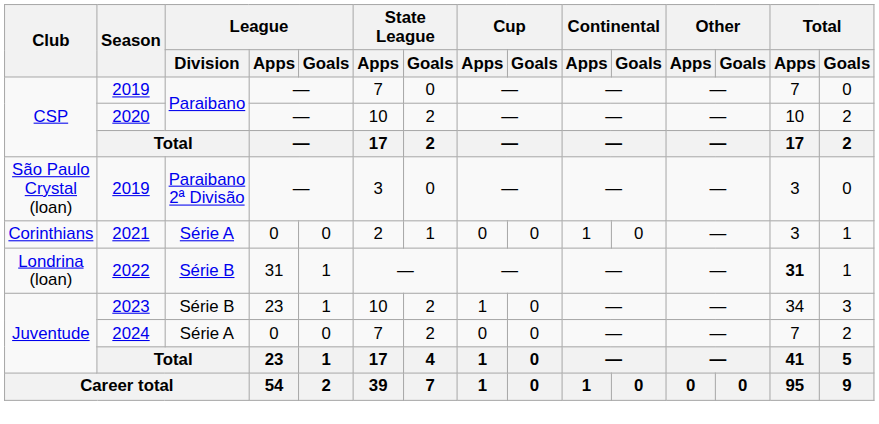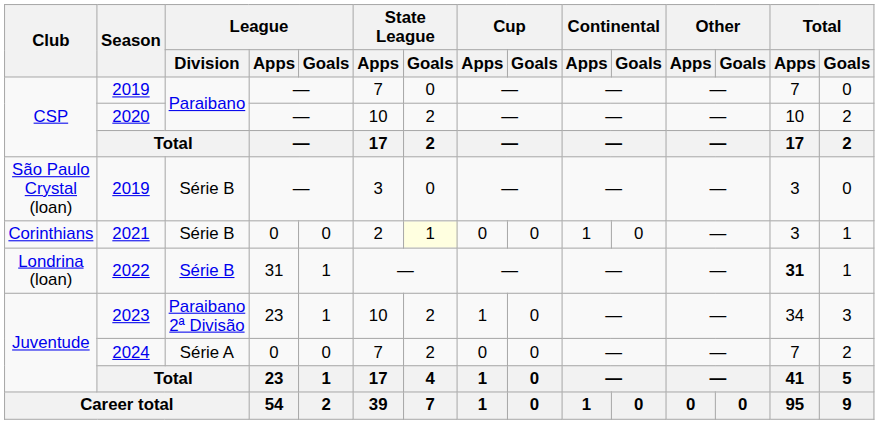 <table class="wikitable" style="text-align: center">
 <tr>
 <th rowspan="2">Club</th>
 <th rowspan="2">Season</th>
 <th colspan="3">League</th>
 <th colspan="2">State League</th>
 <th colspan="2">Cup</th>
 <th colspan="2">Continental</th>
 <th colspan="2">Other</th>
 <th colspan="2">Total</th>
 </tr>
 <tr>
 <th>Division</th>
 <th>Apps</th>
 <th>Goals</th>
 <th>Apps</th>
 <th>Goals</th>
 <th>Apps</th>
 <th>Goals</th>
 <th>Apps</th>
 <th>Goals</th>
 <th>Apps</th>
 <th>Goals</th>
 <th>Apps</th>
 <th>Goals</th>
 </tr>
 <tr>
 <td rowspan="3"><a href='#'>CSP</a></td>
 <td><a href='#'>2019</a></td>
 <td rowspan="2"><a href='#'>Paraibano</a></td>
 <td colspan="2">—</td>
 <td>7</td>
 <td>0</td>
 <td colspan="2">—</td>
 <td colspan="2">—</td>
 <td colspan="2">—</td>
 <td>7</td>
 <td>0</td>
 </tr>
 <tr>
 <td><a href='#'>2020</a></td>
 <td colspan="2">—</td>
 <td>10</td>
 <td>2</td>
 <td colspan="2">—</td>
 <td colspan="2">—</td>
 <td colspan="2">—</td>
 <td>10</td>
 <td>2</td>
 </tr>
 <tr>
 <th colspan="2">Total</th>
 <th colspan="2">—</th>
 <th>17</th>
 <th>2</th>
 <th colspan="2">—</th>
 <th colspan="2">—</th>
 <th colspan="2">—</th>
 <th>17</th>
 <th>2</th>
 </tr>
 <tr>
 <td><a href='#'>São Paulo Crystal</a> (loan)</td>
 <td><a href='#'>2019</a></td>
-<td><a href='#'>Paraibano 2ª Divisão</a></td>
+<td>Série B</td>
 <td colspan="2">—</td>
 <td>3</td>
 <td>0</td>
 <td colspan="2">—</td>
 <td colspan="2">—</td>
 <td colspan="2">—</td>
 <td>3</td>
 <td>0</td>
 </tr>
 <tr>
 <td><a href='#'>Corinthians</a></td>
 <td><a href='#'>2021</a></td>
-<td><a href='#'>Série A</a></td>
+<td>Série B</td>
 <td>0</td>
 <td>0</td>
 <td>2</td>
-<td>1</td>
+<td style="background: lightyellow;">1</td>
 <td>0</td>
 <td>0</td>
 <td>1</td>
 <td>0</td>
 <td colspan="2">—</td>
 <td>3</td>
 <td>1</td>
 </tr>
 <tr>
 <td><a href='#'>Londrina</a> (loan)</td>
 <td><a href='#'>2022</a></td>
 <td><a href='#'>Série B</a></td>
 <td>31</td>
 <td>1</td>
 <td colspan="2">—</td>
 <td colspan="2">—</td>
 <td colspan="2">—</td>
 <td colspan="2">—</td>
 <td><strong>31</strong></td>
 <td>1</td>
 </tr>
 <tr>
 <td rowspan="3"><a href='#'>Juventude</a></td>
 <td><a href='#'>2023</a></td>
-<td>Série B</td>
+<td><a href='#'>Paraibano 2ª Divisão</a></td>
 <td>23</td>
 <td>1</td>
 <td>10</td>
 <td>2</td>
 <td>1</td>
 <td>0</td>
 <td colspan="2">—</td>
 <td colspan="2">—</td>
 <td>34</td>
 <td>3</td>
 </tr>
 <tr>
 <td><a href='#'>2024</a></td>
 <td>Série A</td>
 <td>0</td>
 <td>0</td>
 <td>7</td>
 <td>2</td>
 <td>0</td>
 <td>0</td>
 <td colspan="2">—</td>
 <td colspan="2">—</td>
 <td>7</td>
 <td>2</td>
 </tr>
 <tr>
 <th colspan="2">Total</th>
 <th>23</th>
 <th>1</th>
 <th>17</th>
 <th>4</th>
 <th>1</th>
 <th>0</th>
 <th colspan="2">—</th>
 <th colspan="2">—</th>
 <th>41</th>
 <th>5</th>
 </tr>
 <tr>
 <th colspan="3"><strong>Career total</strong></th>
 <th>54</th>
 <th>2</th>
 <th>39</th>
 <th>7</th>
 <th>1</th>
 <th>0</th>
 <th>1</th>
 <th>0</th>
 <th>0</th>
 <th>0</th>
 <th>95</th>
 <th>9</th>
 </tr>
 </table>
